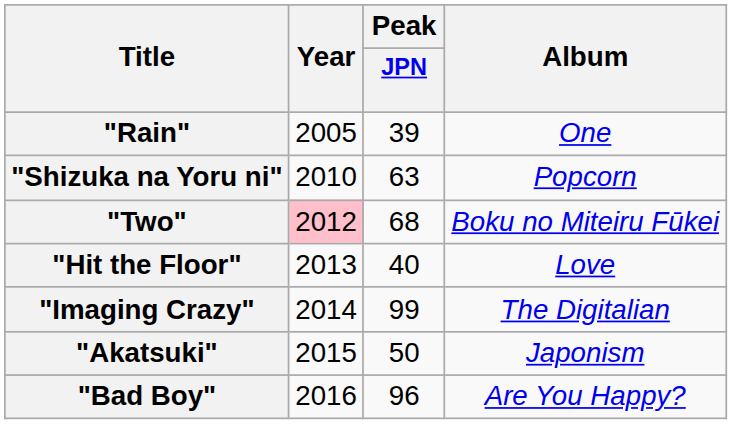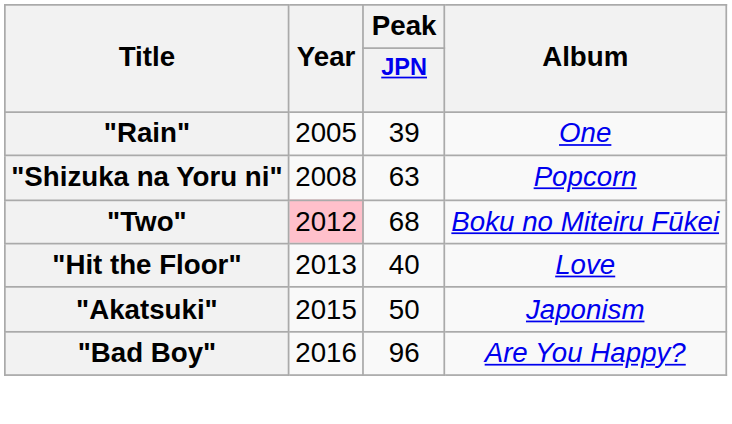 <table class="wikitable plainrowheaders" style="text-align: center;" border="1">
 <tr>
 <th rowspan="2" scope="col">Title</th>
 <th rowspan="2" scope="col">Year</th>
 <th colspan="1" scope="col">Peak</th>
 <th rowspan="2" scope="col">Album</th>
 </tr>
 <tr>
 <th scope="col" style="width:3em;font-size:85%;"><a href='#'>JPN</a><br><br></th>
 </tr>
 <tr>
 <th scope="row">"Rain"</th>
 <td>2005</td>
 <td>39</td>
 <td><em><a href='#'>One</a></em></td>
 </tr>
 <tr>
 <th scope="row">"Shizuka na Yoru ni"</th>
-<td>2010</td>
+<td>2008</td>
 <td>63</td>
 <td><em><a href='#'>Popcorn</a></em></td>
 </tr>
 <tr>
 <th scope="row">"Two"</th>
 <td style="background: pink;">2012</td>
 <td>68</td>
 <td><em><a href='#'>Boku no Miteiru Fūkei</a></em></td>
 </tr>
 <tr>
 <th scope="row">"Hit the Floor"</th>
 <td>2013</td>
 <td>40</td>
 <td><em><a href='#'>Love</a></em></td>
 </tr>
 <tr>
-<th scope="row">"Imaging Crazy"</th>
-<td>2014</td>
-<td>99</td>
-<td><em><a href='#'>The Digitalian</a></em></td>
-</tr>
-<tr>
 <th scope="row">"Akatsuki"</th>
 <td>2015</td>
 <td>50</td>
 <td><em><a href='#'>Japonism</a></em></td>
 </tr>
 <tr>
 <th scope="row">"Bad Boy"</th>
 <td>2016</td>
 <td>96</td>
 <td><em><a href='#'>Are You Happy?</a></em></td>
 </tr>
 </table>
